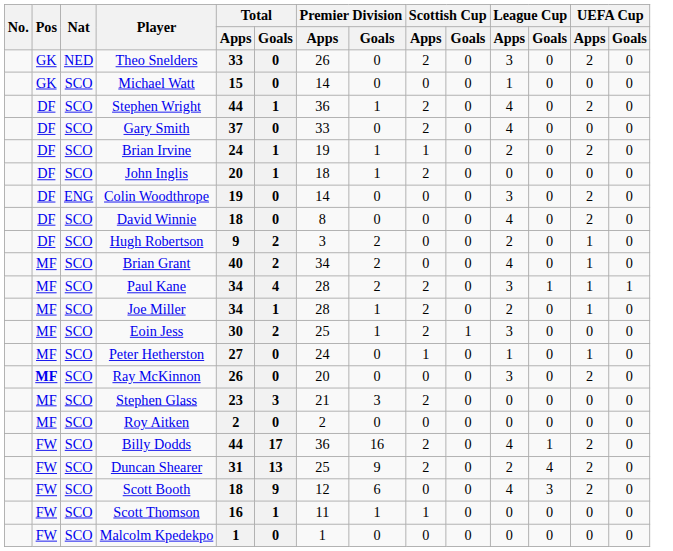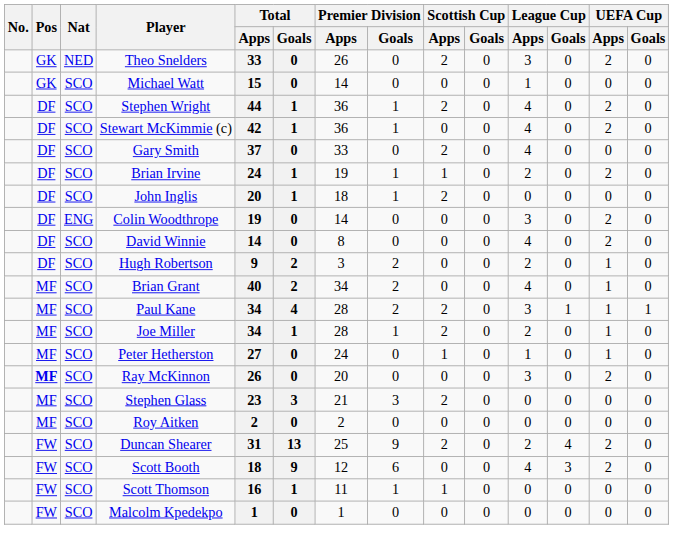 <table class="wikitable sortable" style="text-align: center;">
 <tr>
 <th rowspan="2"><abbr>No.</abbr></th>
 <th rowspan="2"><abbr>Pos</abbr></th>
 <th rowspan="2"><abbr>Nat</abbr></th>
 <th rowspan="2">Player</th>
 <th colspan="2">Total</th>
 <th colspan="2">Premier Division</th>
 <th colspan="2">Scottish Cup</th>
 <th colspan="2">League Cup</th>
 <th colspan="2">UEFA Cup</th>
 </tr>
 <tr>
 <th>Apps</th>
 <th>Goals</th>
 <th>Apps</th>
 <th>Goals</th>
 <th>Apps</th>
 <th>Goals</th>
 <th>Apps</th>
 <th>Goals</th>
 <th>Apps</th>
 <th>Goals</th>
 </tr>
 <tr>
 <td></td>
 <td><a href='#'>GK</a></td>
 <td> <a href='#'>NED</a></td>
 <td><a href='#'>Theo Snelders</a></td>
 <th>33</th>
 <th>0</th>
 <td>26</td>
 <td>0</td>
 <td>2</td>
 <td>0</td>
 <td>3</td>
 <td>0</td>
 <td>2</td>
 <td>0</td>
 </tr>
 <tr>
 <td></td>
 <td><a href='#'>GK</a></td>
 <td> <a href='#'>SCO</a></td>
 <td><a href='#'>Michael Watt</a></td>
 <th>15</th>
 <th>0</th>
 <td>14</td>
 <td>0</td>
 <td>0</td>
 <td>0</td>
 <td>1</td>
 <td>0</td>
 <td>0</td>
 <td>0</td>
 </tr>
 <tr>
 <td></td>
 <td><a href='#'>DF</a></td>
 <td> <a href='#'>SCO</a></td>
 <td><a href='#'>Stephen Wright</a></td>
 <th>44</th>
 <th>1</th>
 <td>36</td>
 <td>1</td>
 <td>2</td>
 <td>0</td>
 <td>4</td>
 <td>0</td>
 <td>2</td>
 <td>0</td>
 </tr>
 <tr>
 <td></td>
 <td><a href='#'>DF</a></td>
 <td> <a href='#'>SCO</a></td>
+<td><a href='#'>Stewart McKimmie</a> (c)</td>
+<th>42</th>
+<th>1</th>
+<td>36</td>
+<td>1</td>
+<td>0</td>
+<td>0</td>
+<td>4</td>
+<td>0</td>
+<td>2</td>
+<td>0</td>
+</tr>
+<tr>
+<td></td>
+<td><a href='#'>DF</a></td>
+<td> <a href='#'>SCO</a></td>
 <td><a href='#'>Gary Smith</a></td>
 <th>37</th>
 <th>0</th>
 <td>33</td>
 <td>0</td>
 <td>2</td>
 <td>0</td>
 <td>4</td>
 <td>0</td>
 <td>0</td>
 <td>0</td>
 </tr>
 <tr>
 <td></td>
 <td><a href='#'>DF</a></td>
 <td> <a href='#'>SCO</a></td>
 <td><a href='#'>Brian Irvine</a></td>
 <th>24</th>
 <th>1</th>
 <td>19</td>
 <td>1</td>
 <td>1</td>
 <td>0</td>
 <td>2</td>
 <td>0</td>
 <td>2</td>
 <td>0</td>
 </tr>
 <tr>
 <td></td>
 <td><a href='#'>DF</a></td>
 <td> <a href='#'>SCO</a></td>
 <td><a href='#'>John Inglis</a></td>
 <th>20</th>
 <th>1</th>
 <td>18</td>
 <td>1</td>
 <td>2</td>
 <td>0</td>
 <td>0</td>
 <td>0</td>
 <td>0</td>
 <td>0</td>
 </tr>
 <tr>
 <td></td>
 <td><a href='#'>DF</a></td>
 <td> <a href='#'>ENG</a></td>
 <td><a href='#'>Colin Woodthrope</a></td>
 <th>19</th>
 <th>0</th>
 <td>14</td>
 <td>0</td>
 <td>0</td>
 <td>0</td>
 <td>3</td>
 <td>0</td>
 <td>2</td>
 <td>0</td>
 </tr>
 <tr>
 <td></td>
 <td><a href='#'>DF</a></td>
 <td> <a href='#'>SCO</a></td>
 <td><a href='#'>David Winnie</a></td>
-<th>18</th>
+<th>14</th>
 <th>0</th>
 <td>8</td>
 <td>0</td>
 <td>0</td>
 <td>0</td>
 <td>4</td>
 <td>0</td>
 <td>2</td>
 <td>0</td>
 </tr>
 <tr>
 <td></td>
 <td><a href='#'>DF</a></td>
 <td> <a href='#'>SCO</a></td>
 <td><a href='#'>Hugh Robertson</a></td>
 <th>9</th>
 <th>2</th>
 <td>3</td>
 <td>2</td>
 <td>0</td>
 <td>0</td>
 <td>2</td>
 <td>0</td>
 <td>1</td>
 <td>0</td>
 </tr>
 <tr>
 <td></td>
 <td><a href='#'>MF</a></td>
 <td> <a href='#'>SCO</a></td>
 <td><a href='#'>Brian Grant</a></td>
 <th>40</th>
 <th>2</th>
 <td>34</td>
 <td>2</td>
 <td>0</td>
 <td>0</td>
 <td>4</td>
 <td>0</td>
 <td>1</td>
 <td>0</td>
 </tr>
 <tr>
 <td></td>
 <td><a href='#'>MF</a></td>
 <td> <a href='#'>SCO</a></td>
 <td><a href='#'>Paul Kane</a></td>
 <th>34</th>
 <th>4</th>
 <td>28</td>
 <td>2</td>
 <td>2</td>
 <td>0</td>
 <td>3</td>
 <td>1</td>
 <td>1</td>
 <td>1</td>
 </tr>
 <tr>
 <td></td>
 <td><a href='#'>MF</a></td>
 <td> <a href='#'>SCO</a></td>
 <td><a href='#'>Joe Miller</a></td>
 <th>34</th>
 <th>1</th>
 <td>28</td>
 <td>1</td>
 <td>2</td>
 <td>0</td>
 <td>2</td>
 <td>0</td>
 <td>1</td>
 <td>0</td>
 </tr>
 <tr>
 <td></td>
 <td><a href='#'>MF</a></td>
 <td> <a href='#'>SCO</a></td>
-<td><a href='#'>Eoin Jess</a></td>
-<th>30</th>
-<th>2</th>
-<td>25</td>
-<td>1</td>
-<td>2</td>
-<td>1</td>
-<td>3</td>
-<td>0</td>
-<td>0</td>
-<td>0</td>
-</tr>
-<tr>
-<td></td>
-<td><a href='#'>MF</a></td>
-<td> <a href='#'>SCO</a></td>
 <td><a href='#'>Peter Hetherston</a></td>
 <th>27</th>
 <th>0</th>
 <td>24</td>
 <td>0</td>
 <td>1</td>
 <td>0</td>
 <td>1</td>
 <td>0</td>
 <td>1</td>
 <td>0</td>
 </tr>
 <tr>
 <td></td>
 <td><strong><a href='#'>MF</a></strong></td>
 <td> <a href='#'>SCO</a></td>
 <td><a href='#'>Ray McKinnon</a></td>
 <th>26</th>
 <th>0</th>
 <td>20</td>
 <td>0</td>
 <td>0</td>
 <td>0</td>
 <td>3</td>
 <td>0</td>
 <td>2</td>
 <td>0</td>
 </tr>
 <tr>
 <td></td>
 <td><a href='#'>MF</a></td>
 <td> <a href='#'>SCO</a></td>
 <td><a href='#'>Stephen Glass</a></td>
 <th>23</th>
 <th>3</th>
 <td>21</td>
 <td>3</td>
 <td>2</td>
 <td>0</td>
 <td>0</td>
 <td>0</td>
 <td>0</td>
 <td>0</td>
 </tr>
 <tr>
 <td></td>
 <td><a href='#'>MF</a></td>
 <td> <a href='#'>SCO</a></td>
 <td><a href='#'>Roy Aitken</a></td>
 <th>2</th>
 <th>0</th>
 <td>2</td>
 <td>0</td>
 <td>0</td>
 <td>0</td>
 <td>0</td>
 <td>0</td>
 <td>0</td>
-<td>0</td>
-</tr>
-<tr>
-<td></td>
-<td><a href='#'>FW</a></td>
-<td> <a href='#'>SCO</a></td>
-<td><a href='#'>Billy Dodds</a></td>
-<th>44</th>
-<th>17</th>
-<td>36</td>
-<td>16</td>
-<td>2</td>
-<td>0</td>
-<td>4</td>
-<td>1</td>
-<td>2</td>
 <td>0</td>
 </tr>
 <tr>
 <td></td>
 <td><a href='#'>FW</a></td>
 <td> <a href='#'>SCO</a></td>
 <td><a href='#'>Duncan Shearer</a></td>
 <th>31</th>
 <th>13</th>
 <td>25</td>
 <td>9</td>
 <td>2</td>
 <td>0</td>
 <td>2</td>
 <td>4</td>
 <td>2</td>
 <td>0</td>
 </tr>
 <tr>
 <td></td>
 <td><a href='#'>FW</a></td>
 <td> <a href='#'>SCO</a></td>
 <td><a href='#'>Scott Booth</a></td>
 <th>18</th>
 <th>9</th>
 <td>12</td>
 <td>6</td>
 <td>0</td>
 <td>0</td>
 <td>4</td>
 <td>3</td>
 <td>2</td>
 <td>0</td>
 </tr>
 <tr>
 <td></td>
 <td><a href='#'>FW</a></td>
 <td> <a href='#'>SCO</a></td>
 <td><a href='#'>Scott Thomson</a></td>
 <th>16</th>
 <th>1</th>
 <td>11</td>
 <td>1</td>
 <td>1</td>
 <td>0</td>
 <td>0</td>
 <td>0</td>
 <td>0</td>
 <td>0</td>
 </tr>
 <tr>
 <td></td>
 <td><a href='#'>FW</a></td>
 <td> <a href='#'>SCO</a></td>
 <td><a href='#'>Malcolm Kpedekpo</a></td>
 <th>1</th>
 <th>0</th>
 <td>1</td>
 <td>0</td>
 <td>0</td>
 <td>0</td>
 <td>0</td>
 <td>0</td>
 <td>0</td>
 <td>0</td>
 </tr>
 </table>
